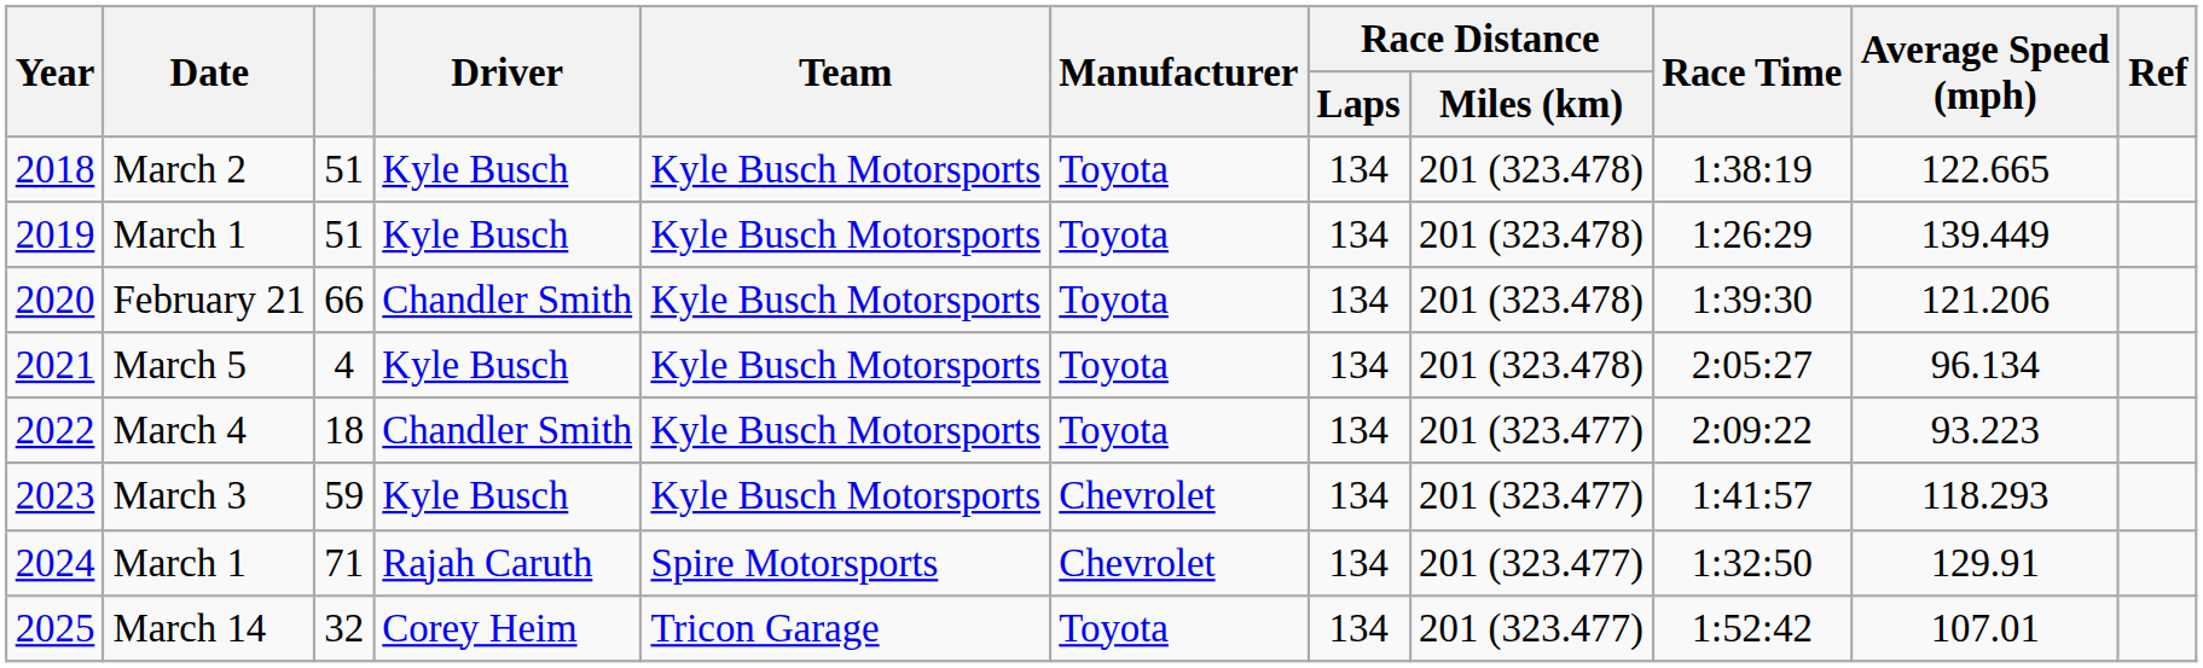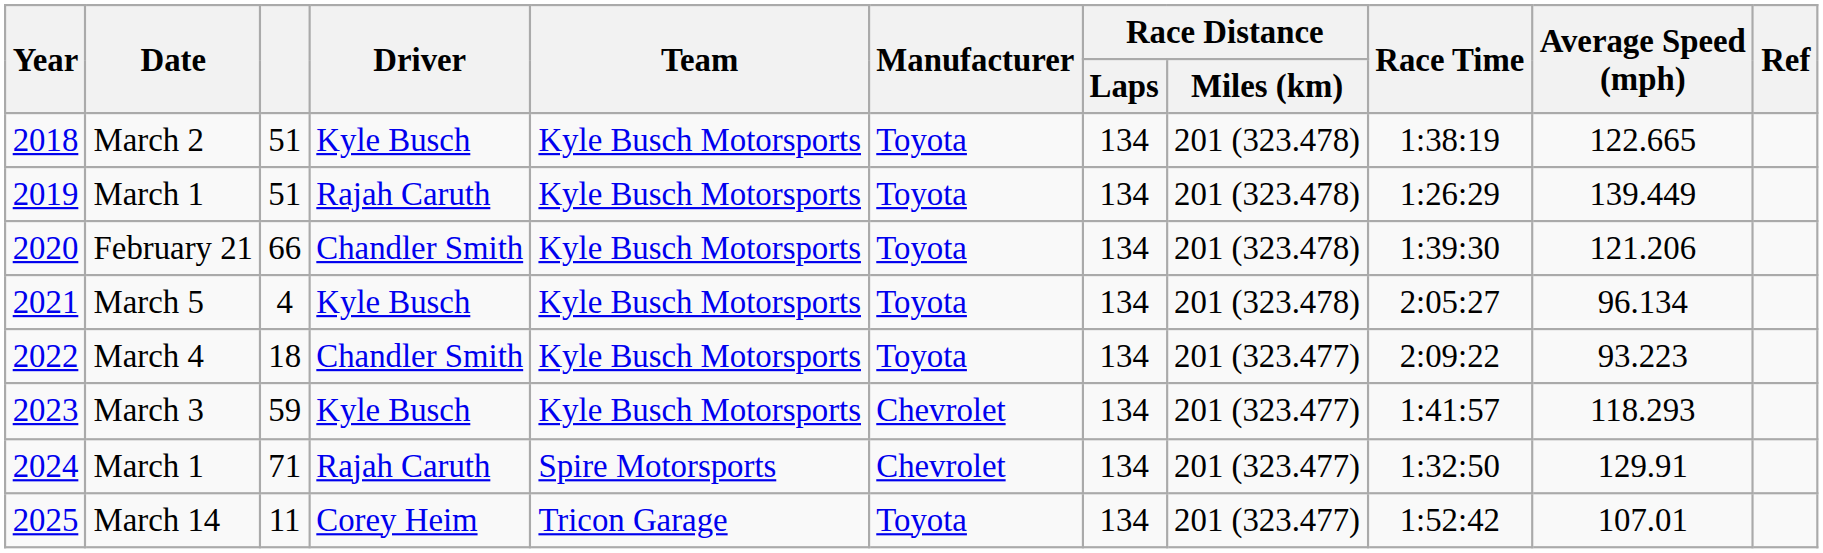 <table class="wikitable" style="font-size: 95%;">
 <tr>
 <th rowspan="2">Year</th>
 <th rowspan="2">Date</th>
 <th rowspan="2"></th>
 <th rowspan="2">Driver</th>
 <th rowspan="2">Team</th>
 <th rowspan="2">Manufacturer</th>
 <th colspan="2">Race Distance</th>
 <th rowspan="2">Race Time</th>
 <th rowspan="2">Average Speed<br>(mph)</th>
 <th rowspan="2">Ref</th>
 </tr>
 <tr>
 <th>Laps</th>
 <th>Miles (km)</th>
 </tr>
 <tr>
 <td><a href='#'>2018</a></td>
 <td>March 2</td>
 <td align="center">51</td>
 <td><a href='#'>Kyle Busch</a></td>
 <td><a href='#'>Kyle Busch Motorsports</a></td>
 <td><a href='#'>Toyota</a></td>
 <td align="center">134</td>
 <td align="center">201 (323.478)</td>
 <td align="center">1:38:19</td>
 <td align="center">122.665</td>
 <td align="center"></td>
 </tr>
 <tr>
 <td><a href='#'>2019</a></td>
 <td>March 1</td>
 <td align="center">51</td>
-<td><a href='#'>Kyle Busch</a></td>
+<td><a href='#'>Rajah Caruth</a></td>
 <td><a href='#'>Kyle Busch Motorsports</a></td>
 <td><a href='#'>Toyota</a></td>
 <td align="center">134</td>
 <td align="center">201 (323.478)</td>
 <td align="center">1:26:29</td>
 <td align="center">139.449</td>
 <td align="center"></td>
 </tr>
 <tr>
 <td><a href='#'>2020</a></td>
 <td>February 21</td>
 <td align="center">66</td>
 <td><a href='#'>Chandler Smith</a></td>
 <td><a href='#'>Kyle Busch Motorsports</a></td>
 <td><a href='#'>Toyota</a></td>
 <td align="center">134</td>
 <td align="center">201 (323.478)</td>
 <td align="center">1:39:30</td>
 <td align="center">121.206</td>
 <td align="center"></td>
 </tr>
 <tr>
 <td><a href='#'>2021</a></td>
 <td>March 5</td>
 <td align="center">4</td>
 <td><a href='#'>Kyle Busch</a></td>
 <td><a href='#'>Kyle Busch Motorsports</a></td>
 <td><a href='#'>Toyota</a></td>
 <td align="center">134</td>
 <td align="center">201 (323.478)</td>
 <td align="center">2:05:27</td>
 <td align="center">96.134</td>
 <td align="center"></td>
 </tr>
 <tr>
 <td><a href='#'>2022</a></td>
 <td>March 4</td>
 <td align="center">18</td>
 <td><a href='#'>Chandler Smith</a></td>
 <td><a href='#'>Kyle Busch Motorsports</a></td>
 <td><a href='#'>Toyota</a></td>
 <td align="center">134</td>
 <td align="center">201 (323.477)</td>
 <td align="center">2:09:22</td>
 <td align="center">93.223</td>
 <td align="center"></td>
 </tr>
 <tr>
 <td><a href='#'>2023</a></td>
 <td>March 3</td>
 <td align="center">59</td>
 <td><a href='#'>Kyle Busch</a></td>
 <td><a href='#'>Kyle Busch Motorsports</a></td>
 <td><a href='#'>Chevrolet</a></td>
 <td align="center">134</td>
 <td align="center">201 (323.477)</td>
 <td align="center">1:41:57</td>
 <td align="center">118.293</td>
 <td align="center"></td>
 </tr>
 <tr>
 <td><a href='#'>2024</a></td>
 <td>March 1</td>
 <td align="center">71</td>
 <td><a href='#'>Rajah Caruth</a></td>
 <td><a href='#'>Spire Motorsports</a></td>
 <td><a href='#'>Chevrolet</a></td>
 <td align="center">134</td>
 <td align="center">201 (323.477)</td>
 <td align="center">1:32:50</td>
 <td align="center">129.91</td>
 <td align="center"></td>
 </tr>
 <tr>
 <td><a href='#'>2025</a></td>
 <td>March 14</td>
-<td align="center">32</td>
+<td align="center">11</td>
 <td><a href='#'>Corey Heim</a></td>
 <td><a href='#'>Tricon Garage</a></td>
 <td><a href='#'>Toyota</a></td>
 <td align="center">134</td>
 <td align="center">201 (323.477)</td>
 <td align="center">1:52:42</td>
 <td align="center">107.01</td>
 <td align="center"></td>
 </tr>
 </table>
